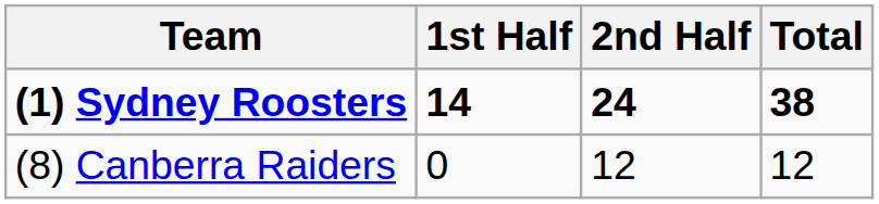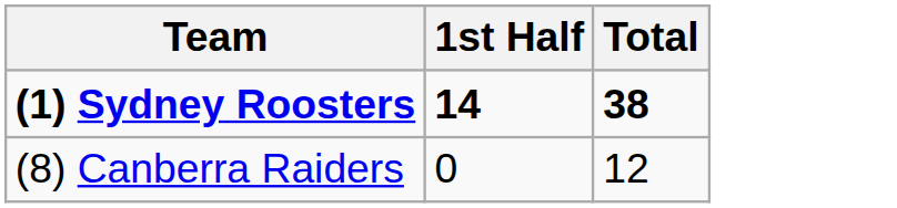 <table class="wikitable">
 <tr>
 <th>Team</th>
 <th>1st Half</th>
-<th>2nd Half</th>
 <th>Total</th>
 </tr>
 <tr>
 <td><strong>(1) <a href='#'>Sydney Roosters</a></strong></td>
 <td><strong>14</strong></td>
-<td><strong>24</strong></td>
 <td><strong>38</strong></td>
 </tr>
 <tr>
 <td>(8) <a href='#'>Canberra Raiders</a></td>
 <td>0</td>
 <td>12</td>
-<td>12</td>
 </tr>
 </table>
